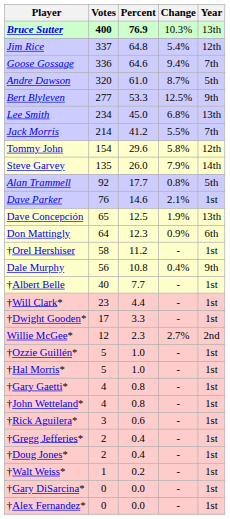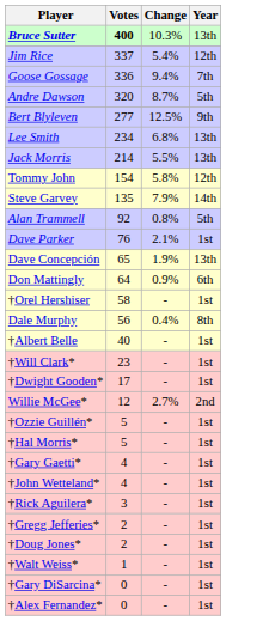 <table class="wikitable sortable">
 <tr>
 <th>Player</th>
 <th>Votes</th>
-<th>Percent</th>
 <th>Change</th>
 <th>Year</th>
 </tr>
 <tr bgcolor="#ccffcc">
 <td><strong><em><a href='#'>Bruce Sutter</a></em></strong></td>
 <td align=center><strong>400</strong></td>
-<td align=center><strong>76.9</strong></td>
 <td align=center>10.3%</td>
 <td align="center">13th</td>
 </tr>
 <tr bgcolor="#ccccff">
 <td><em><a href='#'>Jim Rice</a></em></td>
 <td align=center>337</td>
-<td align=center>64.8</td>
 <td align=center> 5.4%</td>
 <td align="center">12th</td>
 </tr>
 <tr bgcolor="#ccccff">
 <td><em><a href='#'>Goose Gossage</a></em></td>
 <td align=center>336</td>
-<td align=center>64.6</td>
 <td align=center> 9.4%</td>
 <td align="center">7th</td>
 </tr>
 <tr bgcolor="#ccccff">
 <td><em><a href='#'>Andre Dawson</a></em></td>
 <td align=center>320</td>
-<td align=center>61.0</td>
 <td align=center> 8.7%</td>
 <td align="center">5th</td>
 </tr>
 <tr bgcolor="#ccccff">
 <td><em><a href='#'>Bert Blyleven</a></em></td>
 <td align=center>277</td>
-<td align=center>53.3</td>
 <td align=center>12.5%</td>
 <td align="center">9th</td>
 </tr>
 <tr bgcolor="#ccccff">
 <td><em><a href='#'>Lee Smith</a></em></td>
 <td align=center>234</td>
-<td align=center>45.0</td>
 <td align=center> 6.8%</td>
 <td align="center">13th</td>
 </tr>
 <tr bgcolor="#ccccff">
 <td><em><a href='#'>Jack Morris</a></em></td>
 <td align=center>214</td>
-<td align=center>41.2</td>
 <td align=center> 5.5%</td>
-<td align="center">7th</td>
+<td align="center">13th</td>
 </tr>
 <tr bgcolor="#ffffcc">
 <td><a href='#'>Tommy John</a></td>
 <td align=center>154</td>
-<td align=center>29.6</td>
 <td align=center> 5.8%</td>
 <td align="center">12th</td>
 </tr>
 <tr bgcolor="#ffffcc">
 <td><a href='#'>Steve Garvey</a></td>
 <td align=center>135</td>
-<td align=center>26.0</td>
 <td align=center> 7.9%</td>
 <td align="center">14th</td>
 </tr>
 <tr bgcolor="#ccccff">
 <td><em><a href='#'>Alan Trammell</a></em></td>
 <td align=center>92</td>
-<td align=center>17.7</td>
 <td align=center> 0.8%</td>
 <td align="center">5th</td>
 </tr>
 <tr bgcolor="#ccccff">
 <td><em><a href='#'>Dave Parker</a></em></td>
 <td align=center>76</td>
-<td align=center>14.6</td>
 <td align=center> 2.1%</td>
 <td align="center">1st</td>
 </tr>
 <tr bgcolor="#ffffcc">
 <td><a href='#'>Dave Concepción</a></td>
 <td align=center>65</td>
-<td align=center>12.5</td>
 <td align=center> 1.9%</td>
 <td align="center">13th</td>
 </tr>
 <tr bgcolor="#ffffcc">
 <td><a href='#'>Don Mattingly</a></td>
 <td align=center>64</td>
-<td align=center>12.3</td>
 <td align=center> 0.9%</td>
 <td align="center">6th</td>
 </tr>
 <tr bgcolor="#ffffcc">
 <td>†<a href='#'>Orel Hershiser</a></td>
 <td align=center>58</td>
-<td align=center>11.2</td>
 <td align=center>-</td>
 <td align="center">1st</td>
 </tr>
 <tr bgcolor="#ffffcc">
 <td><a href='#'>Dale Murphy</a></td>
 <td align=center>56</td>
-<td align=center>10.8</td>
 <td align=center> 0.4%</td>
-<td align="center">9th</td>
+<td align="center">8th</td>
 </tr>
 <tr bgcolor="#ffffcc">
 <td>†<a href='#'>Albert Belle</a></td>
 <td align=center>40</td>
-<td align=center>7.7</td>
 <td align=center>-</td>
 <td align="center">1st</td>
 </tr>
 <tr bgcolor="#ffcccc">
 <td>†<a href='#'>Will Clark</a>*</td>
 <td align=center>23</td>
-<td align=center>4.4</td>
 <td align=center>-</td>
 <td align="center">1st</td>
 </tr>
 <tr bgcolor="#ffcccc">
 <td>†<a href='#'>Dwight Gooden</a>*</td>
 <td align=center>17</td>
-<td align=center>3.3</td>
 <td align=center>-</td>
 <td align="center">1st</td>
 </tr>
 <tr bgcolor="#ffcccc">
 <td><a href='#'>Willie McGee</a>*</td>
 <td align=center>12</td>
-<td align=center>2.3</td>
 <td align=center> 2.7%</td>
 <td align="center">2nd</td>
 </tr>
 <tr bgcolor="#ffcccc">
 <td>†<a href='#'>Ozzie Guillén</a>*</td>
 <td align=center>5</td>
-<td align=center>1.0</td>
 <td align=center>-</td>
 <td align="center">1st</td>
 </tr>
 <tr bgcolor="#ffcccc">
 <td>†<a href='#'>Hal Morris</a>*</td>
 <td align=center>5</td>
-<td align=center>1.0</td>
 <td align=center>-</td>
 <td align="center">1st</td>
 </tr>
 <tr bgcolor="#ffcccc">
 <td>†<a href='#'>Gary Gaetti</a>*</td>
 <td align=center>4</td>
-<td align=center>0.8</td>
 <td align=center>-</td>
 <td align="center">1st</td>
 </tr>
 <tr bgcolor="#ffcccc">
 <td>†<a href='#'>John Wetteland</a>*</td>
 <td align=center>4</td>
-<td align=center>0.8</td>
 <td align=center>-</td>
 <td align="center">1st</td>
 </tr>
 <tr bgcolor="#ffcccc">
 <td>†<a href='#'>Rick Aguilera</a>*</td>
 <td align=center>3</td>
-<td align=center>0.6</td>
 <td align=center>-</td>
 <td align="center">1st</td>
 </tr>
 <tr bgcolor="#ffcccc">
 <td>†<a href='#'>Gregg Jefferies</a>*</td>
 <td align=center>2</td>
-<td align=center>0.4</td>
 <td align=center>-</td>
 <td align="center">1st</td>
 </tr>
 <tr bgcolor="#ffcccc">
 <td>†<a href='#'>Doug Jones</a>*</td>
 <td align=center>2</td>
-<td align=center>0.4</td>
 <td align=center>-</td>
 <td align="center">1st</td>
 </tr>
 <tr bgcolor="#ffcccc">
 <td>†<a href='#'>Walt Weiss</a>*</td>
 <td align=center>1</td>
-<td align=center>0.2</td>
 <td align=center>-</td>
 <td align="center">1st</td>
 </tr>
 <tr bgcolor="#ffcccc">
 <td>†<a href='#'>Gary DiSarcina</a>*</td>
 <td align=center>0</td>
-<td align=center>0.0</td>
 <td align=center>-</td>
 <td align="center">1st</td>
 </tr>
 <tr bgcolor="#ffcccc">
 <td>†<a href='#'>Alex Fernandez</a>*</td>
 <td align=center>0</td>
-<td align=center>0.0</td>
 <td align=center>-</td>
 <td align="center">1st</td>
 </tr>
 </table>
